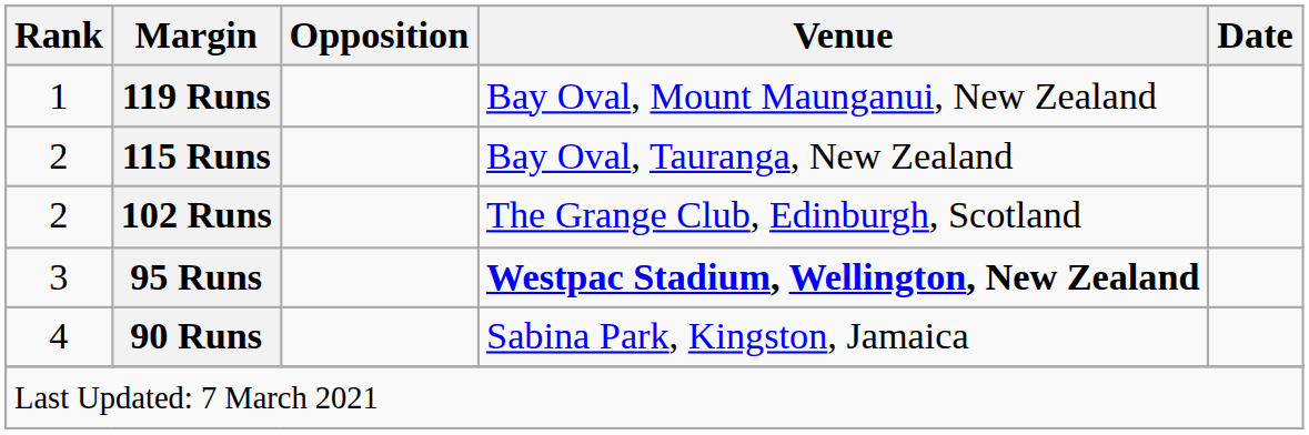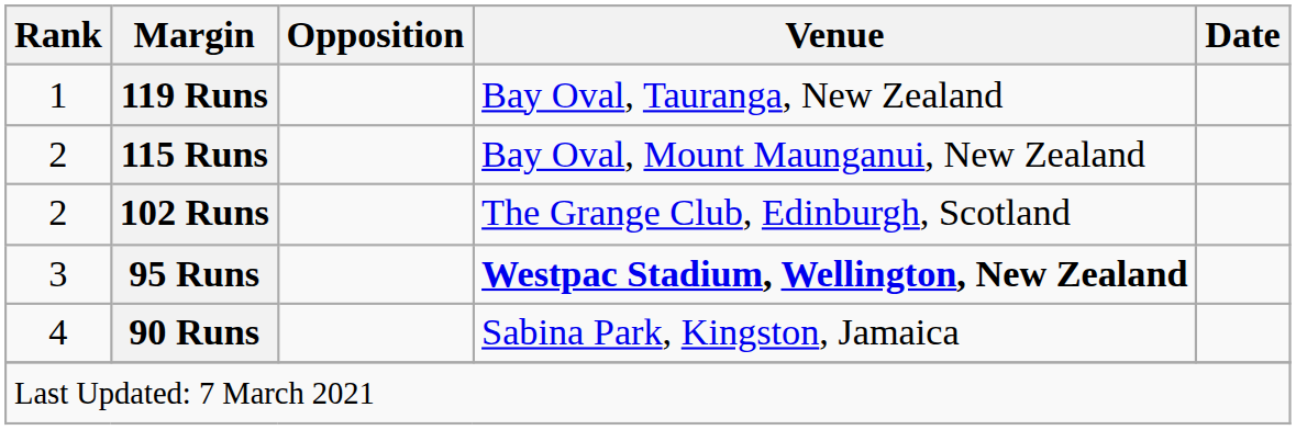 <table class="wikitable plainrowheaders sortable">
 <tr>
 <th scope=col>Rank</th>
 <th scope=col>Margin</th>
 <th scope=col>Opposition</th>
 <th scope=col>Venue</th>
 <th scope=col>Date</th>
 </tr>
 <tr>
 <td align=center>1</td>
 <th scope=row style=text-align:center;>119 Runs</th>
 <td></td>
-<td><a href='#'>Bay Oval</a>, <a href='#'>Mount Maunganui</a>, New Zealand</td>
+<td><a href='#'>Bay Oval</a>, <a href='#'>Tauranga</a>, New Zealand</td>
 <td></td>
 </tr>
 <tr>
 <td align=center>2</td>
 <th scope=row style=text-align:center;>115 Runs</th>
 <td></td>
-<td><a href='#'>Bay Oval</a>, <a href='#'>Tauranga</a>, New Zealand</td>
+<td><a href='#'>Bay Oval</a>, <a href='#'>Mount Maunganui</a>, New Zealand</td>
 <td></td>
 </tr>
 <tr>
 <td align=center>2</td>
 <th scope=row style=text-align:center;>102 Runs</th>
 <td></td>
 <td><a href='#'>The Grange Club</a>, <a href='#'>Edinburgh</a>, Scotland</td>
 <td></td>
 </tr>
 <tr>
 <td align=center>3</td>
 <th scope=row style=text-align:center;>95 Runs</th>
 <td></td>
 <td><strong><a href='#'>Westpac Stadium</a>, <a href='#'>Wellington</a>, New Zealand</strong></td>
 <td></td>
 </tr>
 <tr>
 <td align=center>4</td>
 <th scope=row style=text-align:center;>90 Runs</th>
 <td></td>
 <td><a href='#'>Sabina Park</a>, <a href='#'>Kingston</a>, Jamaica</td>
 <td></td>
 </tr>
 <tr>
 </tr>
 <tr class=sortbottom>
 <td colspan=6><small>Last Updated: 7 March 2021</small></td>
 </tr>
 </table>
